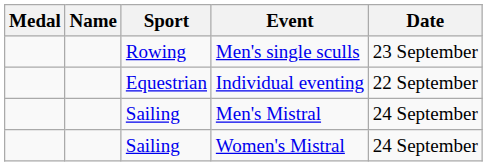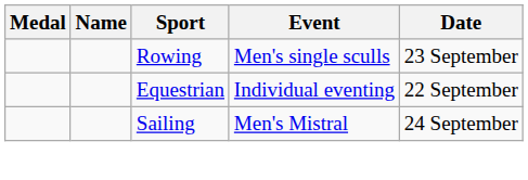 <table class="wikitable sortable" style="font-size: 95%;">
 <tr>
 <th>Medal</th>
 <th>Name</th>
 <th>Sport</th>
 <th>Event</th>
 <th>Date</th>
 </tr>
 <tr>
 <td></td>
 <td></td>
 <td><a href='#'>Rowing</a></td>
 <td><a href='#'>Men's single sculls</a></td>
 <td>23 September</td>
 </tr>
 <tr>
 <td></td>
 <td></td>
 <td><a href='#'>Equestrian</a></td>
 <td><a href='#'>Individual eventing</a></td>
 <td>22 September</td>
 </tr>
 <tr>
 <td></td>
 <td></td>
 <td><a href='#'>Sailing</a></td>
 <td><a href='#'>Men's Mistral</a></td>
 <td>24 September</td>
 </tr>
-<tr>
-<td></td>
-<td></td>
-<td><a href='#'>Sailing</a></td>
-<td><a href='#'>Women's Mistral</a></td>
-<td>24 September</td>
-</tr>
 </table>
